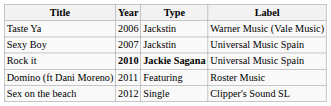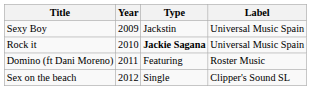 <table class="wikitable">
 <tr>
 <th>Title</th>
 <th>Year</th>
 <th>Type</th>
 <th>Label</th>
 </tr>
 <tr>
-<td>Taste Ya</td>
-<td>2006</td>
-<td>Jackstin</td>
-<td>Warner Music (Vale Music)</td>
-</tr>
-<tr>
 <td>Sexy Boy</td>
-<td>2007</td>
+<td>2009</td>
 <td>Jackstin</td>
 <td>Universal Music Spain</td>
 </tr>
 <tr>
 <td>Rock it</td>
-<td><strong>2010</strong></td>
+<td>2010</td>
 <td><strong>Jackie Sagana</strong></td>
 <td>Universal Music Spain</td>
 </tr>
 <tr>
 <td>Domino (ft Dani Moreno)</td>
 <td>2011</td>
 <td>Featuring</td>
 <td>Roster Music</td>
 </tr>
 <tr>
 <td>Sex on the beach</td>
 <td>2012</td>
 <td>Single</td>
 <td>Clipper's Sound SL</td>
 </tr>
 </table>
